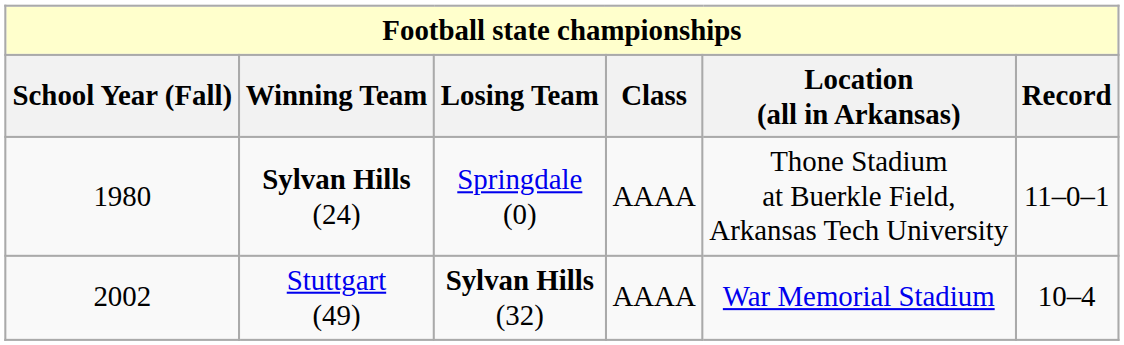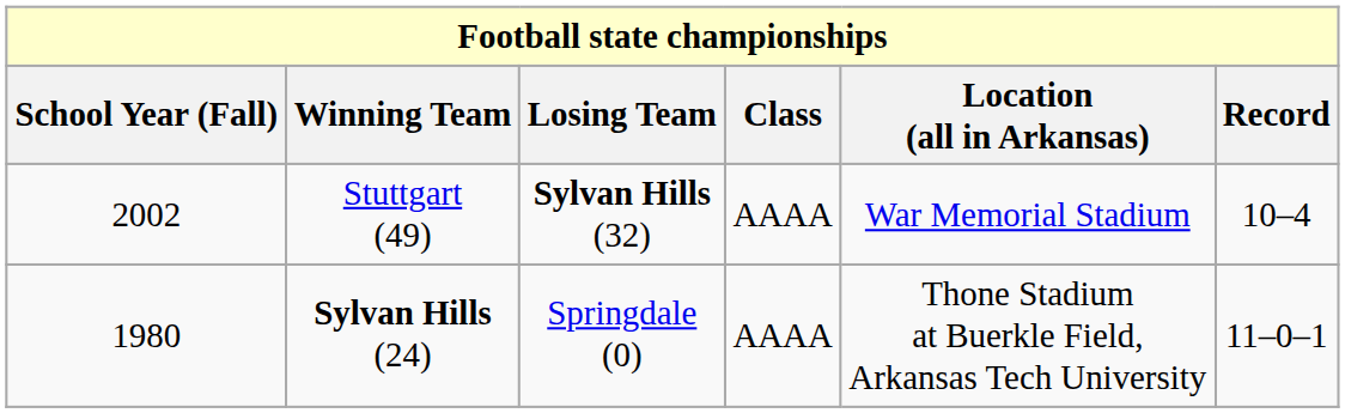 <table class="wikitable" style="float: right; clear:right; margin-left:1em; text-align:center;font-size:88%;">
 <tr>
 <th colspan="6" style="background:#ffc">Football state championships</th>
 </tr>
 <tr>
 <th>School Year (Fall)</th>
 <th>Winning Team</th>
 <th>Losing Team</th>
 <th>Class</th>
 <th>Location<br>(all in Arkansas)</th>
 <th>Record</th>
 </tr>
 <tr>
+<td>2002</td>
+<td><a href='#'>Stuttgart</a><br>(49)</td>
+<td><strong>Sylvan Hills</strong><br>(32)</td>
+<td>AAAA</td>
+<td><a href='#'>War Memorial Stadium</a></td>
+<td>10–4</td>
+</tr>
+<tr>
 <td>1980</td>
 <td><strong>Sylvan Hills</strong><br>(24)</td>
 <td><a href='#'>Springdale</a><br>(0)</td>
 <td>AAAA</td>
 <td>Thone Stadium <br>at Buerkle Field,<br>Arkansas Tech University</td>
 <td>11–0–1</td>
 </tr>
-<tr>
-<td>2002</td>
-<td><a href='#'>Stuttgart</a><br>(49)</td>
-<td><strong>Sylvan Hills</strong><br>(32)</td>
-<td>AAAA</td>
-<td><a href='#'>War Memorial Stadium</a></td>
-<td>10–4</td>
-</tr>
 </table>
